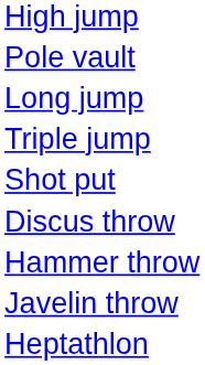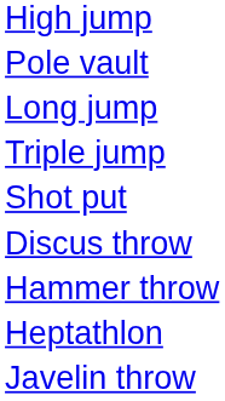 <table>
 <tr>
 <td><a href='#'>High jump</a></td>
 <td></td>
 <td></td>
 <td></td>
 <td></td>
 <td></td>
 <td></td>
 </tr>
 <tr>
 <td><a href='#'>Pole vault</a></td>
 <td></td>
 <td></td>
 <td></td>
 <td></td>
 <td></td>
 <td></td>
 </tr>
 <tr>
 <td><a href='#'>Long jump</a></td>
 <td></td>
 <td></td>
 <td></td>
 <td></td>
 <td></td>
 <td></td>
 </tr>
 <tr>
 <td><a href='#'>Triple jump</a></td>
 <td></td>
 <td></td>
 <td></td>
 <td></td>
 <td></td>
 <td></td>
 </tr>
 <tr>
 <td><a href='#'>Shot put</a></td>
 <td></td>
 <td></td>
 <td></td>
 <td></td>
 <td></td>
 <td></td>
 </tr>
 <tr>
 <td><a href='#'>Discus throw</a></td>
 <td></td>
 <td></td>
 <td></td>
 <td></td>
 <td></td>
 <td></td>
 </tr>
 <tr>
 <td><a href='#'>Hammer throw</a></td>
 <td></td>
 <td></td>
 <td></td>
 <td></td>
 <td></td>
 <td></td>
 </tr>
 <tr>
+<td><a href='#'>Heptathlon</a></td>
+<td></td>
+<td></td>
+<td></td>
+<td></td>
+<td></td>
+<td></td>
+</tr>
+<tr>
 <td><a href='#'>Javelin throw</a></td>
 <td></td>
 <td></td>
 <td></td>
 <td></td>
 <td></td>
 <td></td>
 </tr>
-<tr>
-<td><a href='#'>Heptathlon</a></td>
-<td></td>
-<td></td>
-<td></td>
-<td></td>
-<td></td>
-<td></td>
-</tr>
 </table>
